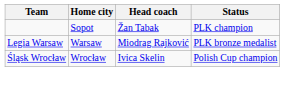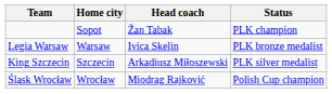 <table class="wikitable sortable" style="margin:1em 2em 1em 1em;">
 <tr>
 <th>Team</th>
 <th>Home city</th>
 <th>Head coach</th>
 <th>Status</th>
 </tr>
 <tr>
 <td></td>
 <td><a href='#'>Sopot</a></td>
 <td> <a href='#'>Žan Tabak</a></td>
 <td><a href='#'>PLK champion</a></td>
 </tr>
 <tr>
 <td><a href='#'>Legia Warsaw</a></td>
 <td><a href='#'>Warsaw</a></td>
-<td> <a href='#'>Miodrag Rajković</a></td>
+<td> <a href='#'>Ivica Skelin</a></td>
 <td><a href='#'>PLK bronze medalist</a></td>
+</tr>
+<tr>
+<td><a href='#'>King Szczecin</a></td>
+<td><a href='#'>Szczecin</a></td>
+<td> <a href='#'>Arkadiusz Miłoszewski</a></td>
+<td><a href='#'>PLK silver medalist</a></td>
 </tr>
 <tr>
 <td><a href='#'>Śląsk Wrocław</a></td>
 <td><a href='#'>Wrocław</a></td>
-<td> <a href='#'>Ivica Skelin</a></td>
+<td> <a href='#'>Miodrag Rajković</a></td>
 <td><a href='#'>Polish Cup champion</a></td>
 </tr>
 </table>
